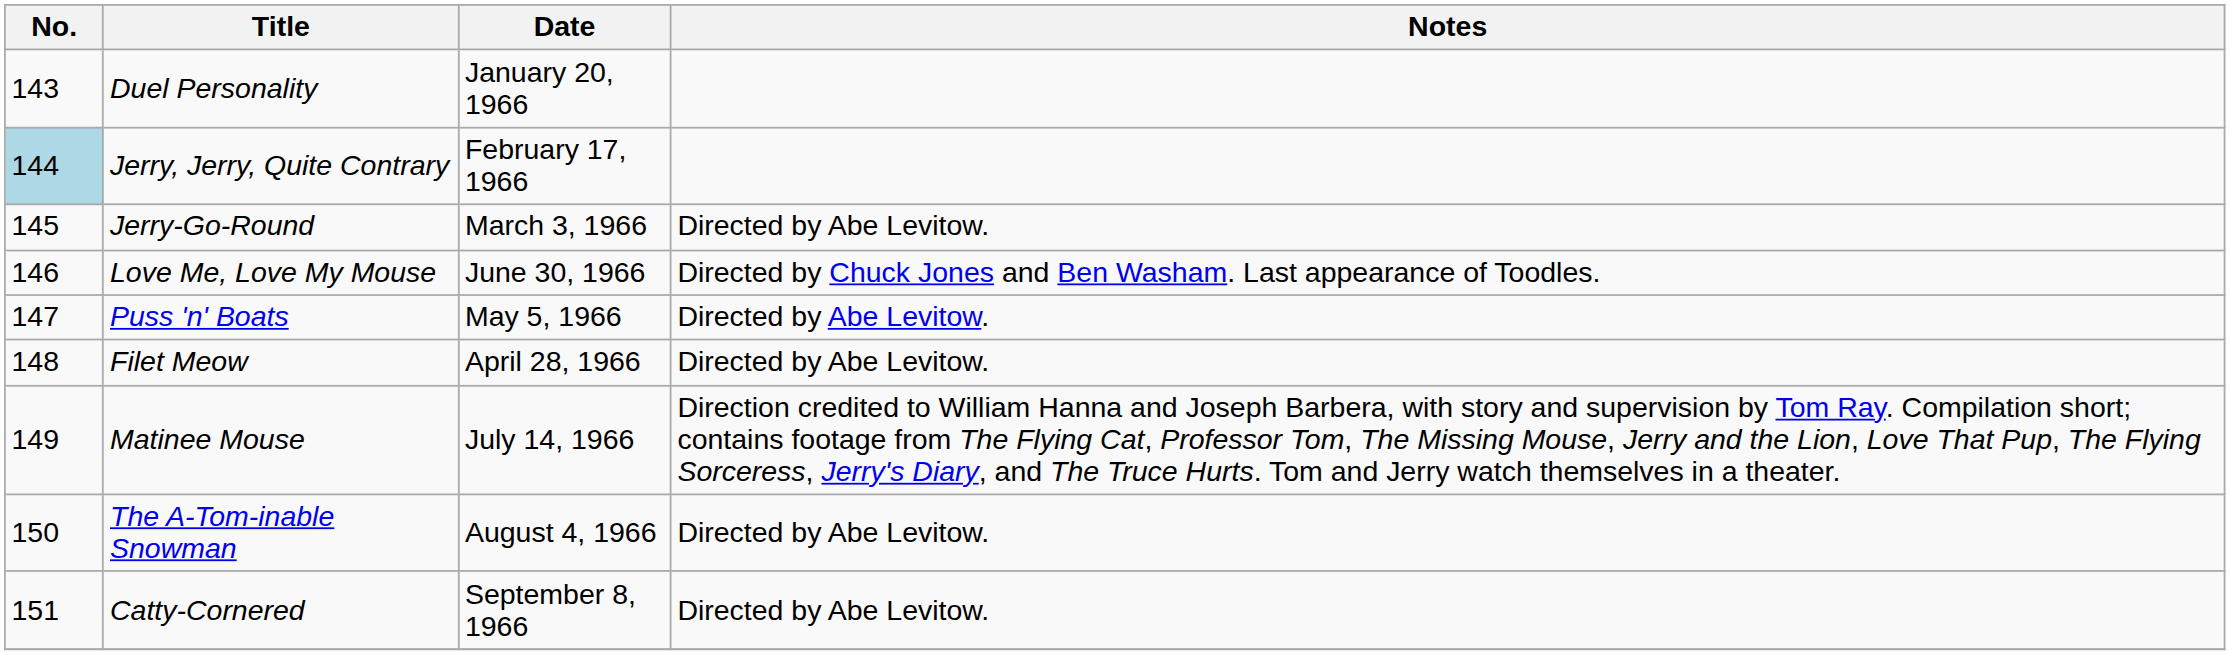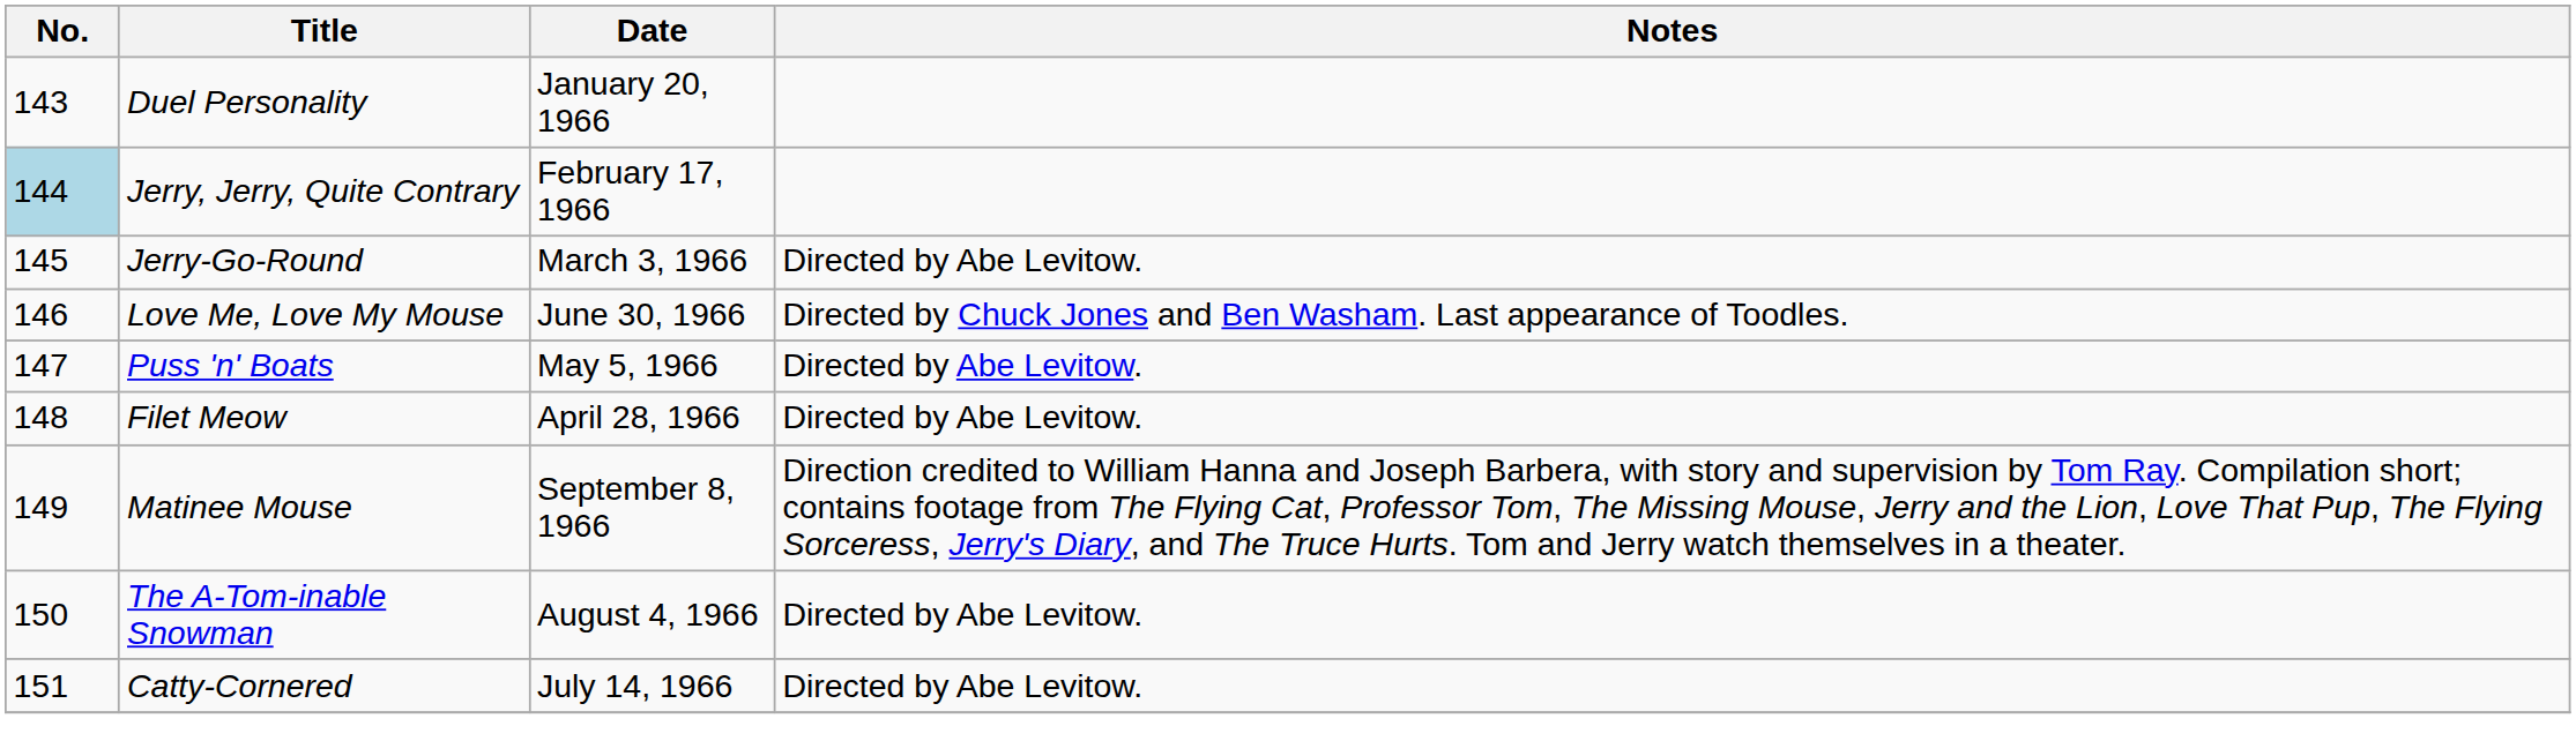 <table class="wikitable">
 <tr>
 <th style="width:3em">No.</th>
 <th style="width:12em">Title</th>
 <th style="width:7em">Date</th>
 <th>Notes</th>
 </tr>
 <tr>
 <td>143</td>
 <td><em>Duel Personality</em></td>
 <td>January 20, 1966</td>
 <td></td>
 </tr>
 <tr>
 <td style="background: lightblue;">144</td>
 <td><em>Jerry, Jerry, Quite Contrary</em></td>
 <td>February 17, 1966</td>
 <td></td>
 </tr>
 <tr>
 <td>145</td>
 <td><em>Jerry-Go-Round</em></td>
 <td>March 3, 1966</td>
 <td>Directed by Abe Levitow.</td>
 </tr>
 <tr>
 <td>146</td>
 <td><em>Love Me, Love My Mouse</em></td>
 <td>June 30, 1966</td>
 <td>Directed by <a href='#'>Chuck Jones</a> and <a href='#'>Ben Washam</a>. Last appearance of Toodles.</td>
 </tr>
 <tr>
 <td>147</td>
 <td><em><a href='#'>Puss 'n' Boats</a></em></td>
 <td>May 5, 1966</td>
 <td>Directed by <a href='#'>Abe Levitow</a>.</td>
 </tr>
 <tr>
 <td>148</td>
 <td><em>Filet Meow</em></td>
 <td>April 28, 1966</td>
 <td>Directed by Abe Levitow.</td>
 </tr>
 <tr>
 <td>149</td>
 <td><em>Matinee Mouse</em></td>
-<td>July 14, 1966</td>
+<td>September 8, 1966</td>
 <td>Direction credited to William Hanna and Joseph Barbera, with story and supervision by <a href='#'>Tom Ray</a>. Compilation short; contains footage from <em>The Flying Cat</em>, <em>Professor Tom</em>, <em>The Missing Mouse</em>, <em>Jerry and the Lion</em>, <em>Love That Pup</em>, <em>The Flying Sorceress</em>, <em><a href='#'>Jerry's Diary</a></em>, and <em>The Truce Hurts</em>. Tom and Jerry watch themselves in a theater.</td>
 </tr>
 <tr>
 <td>150</td>
 <td><em><a href='#'>The A-Tom-inable Snowman</a></em></td>
 <td>August 4, 1966</td>
 <td>Directed by Abe Levitow.</td>
 </tr>
 <tr>
 <td>151</td>
 <td><em>Catty-Cornered</em></td>
-<td>September 8, 1966</td>
+<td>July 14, 1966</td>
 <td>Directed by Abe Levitow.</td>
 </tr>
 <tr>
 </tr>
 </table>
